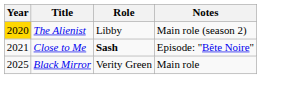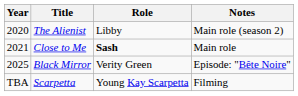 <table class="wikitable sortable">
 <tr>
 <th>Year</th>
 <th>Title</th>
 <th>Role</th>
 <th class="unsortable">Notes</th>
 </tr>
 <tr>
-<td style="background: gold;">2020</td>
+<td>2020</td>
 <td><em><a href='#'>The Alienist</a> </em></td>
 <td>Libby</td>
 <td>Main role (season 2)</td>
 </tr>
 <tr>
 <td>2021</td>
 <td><em><a href='#'>Close to Me</a> </em></td>
 <td><strong>Sash</strong></td>
-<td>Episode: "<a href='#'>Bête Noire</a>"</td>
+<td>Main role</td>
 </tr>
 <tr>
 <td>2025</td>
 <td><em><a href='#'>Black Mirror</a></em></td>
 <td>Verity Green</td>
-<td>Main role</td>
+<td>Episode: "<a href='#'>Bête Noire</a>"</td>
+</tr>
+<tr>
+<td>TBA</td>
+<td><em><a href='#'>Scarpetta</a></em></td>
+<td>Young <a href='#'>Kay Scarpetta</a></td>
+<td>Filming</td>
 </tr>
 </table>
